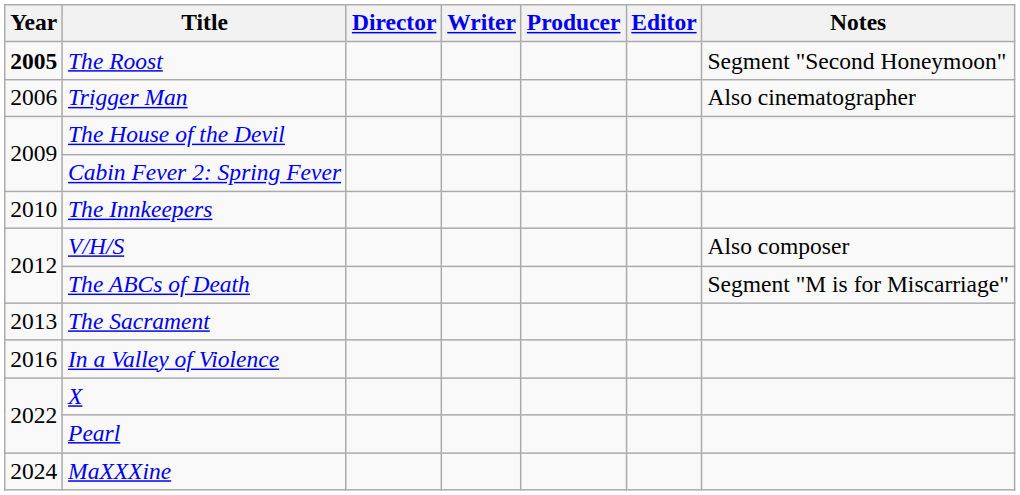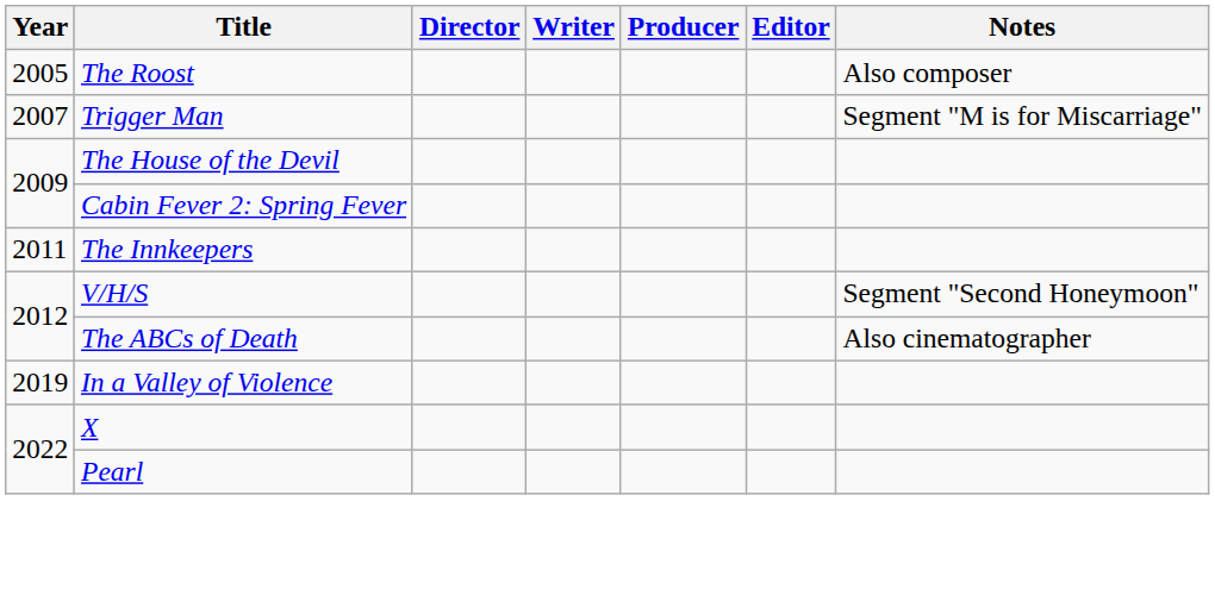 <table class="wikitable">
 <tr>
 <th scope="col">Year</th>
 <th scope="col">Title</th>
 <th scope="col"><a href='#'>Director</a></th>
 <th scope="col"><a href='#'>Writer</a></th>
 <th scope="col"><a href='#'>Producer</a></th>
 <th scope="col"><a href='#'>Editor</a></th>
 <th scope="col">Notes</th>
 </tr>
 <tr>
-<td><strong>2005</strong></td>
+<td>2005</td>
 <td scope="row"><em><a href='#'>The Roost</a></em></td>
 <td></td>
 <td></td>
 <td></td>
 <td></td>
-<td>Segment "Second Honeymoon"</td>
+<td>Also composer</td>
 </tr>
 <tr>
-<td>2006</td>
+<td>2007</td>
 <td scope="row"><em><a href='#'>Trigger Man</a></em></td>
 <td></td>
 <td></td>
 <td></td>
 <td></td>
-<td>Also cinematographer</td>
+<td>Segment "M is for Miscarriage"</td>
 </tr>
 <tr>
 <td rowspan="2">2009</td>
 <td scope="row"><em><a href='#'>The House of the Devil</a></em></td>
 <td></td>
 <td></td>
 <td></td>
 <td></td>
 <td></td>
 </tr>
 <tr>
 <td scope="row"><em><a href='#'>Cabin Fever 2: Spring Fever</a></em></td>
 <td></td>
 <td></td>
 <td></td>
 <td></td>
 <td></td>
 </tr>
 <tr>
-<td>2010</td>
+<td>2011</td>
 <td scope="row"><em><a href='#'>The Innkeepers</a></em></td>
 <td></td>
 <td></td>
 <td></td>
 <td></td>
 <td></td>
 </tr>
 <tr>
 <td rowspan="2">2012</td>
 <td scope="row"><em><a href='#'>V/H/S</a></em></td>
 <td></td>
 <td></td>
 <td></td>
 <td></td>
-<td>Also composer</td>
+<td>Segment "Second Honeymoon"</td>
 </tr>
 <tr>
 <td scope="row"><em><a href='#'>The ABCs of Death</a></em></td>
 <td></td>
 <td></td>
 <td></td>
 <td></td>
-<td>Segment "M is for Miscarriage"</td>
+<td>Also cinematographer</td>
 </tr>
 <tr>
-<td>2013</td>
-<td scope="row"><em><a href='#'>The Sacrament</a></em></td>
-<td></td>
-<td></td>
-<td></td>
-<td></td>
-<td></td>
-</tr>
-<tr>
-<td>2016</td>
+<td>2019</td>
 <td scope="row"><em><a href='#'>In a Valley of Violence</a></em></td>
 <td></td>
 <td></td>
 <td></td>
 <td></td>
 <td></td>
 </tr>
 <tr>
 <td rowspan="2">2022</td>
 <td scope="row"><em><a href='#'>X</a></em></td>
 <td></td>
 <td></td>
 <td></td>
 <td></td>
 <td></td>
 </tr>
 <tr>
 <td scope="row"><em><a href='#'>Pearl</a></em></td>
 <td></td>
 <td></td>
 <td></td>
 <td></td>
 <td></td>
 </tr>
-<tr>
-<td>2024</td>
-<td scope="row"><em><a href='#'>MaXXXine</a></em></td>
-<td></td>
-<td></td>
-<td></td>
-<td></td>
-<td></td>
-</tr>
 </table>
